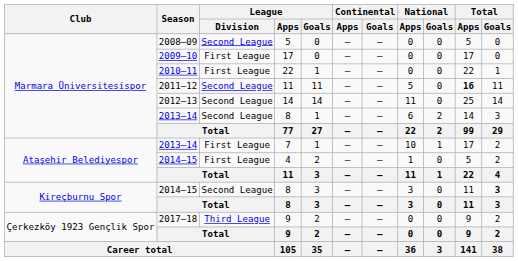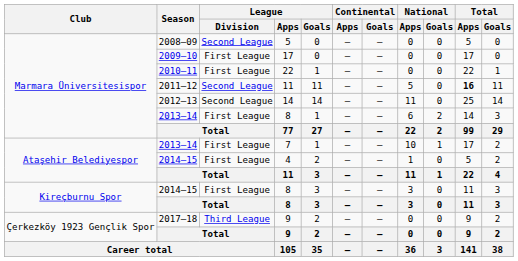 <table class="wikitable" style="text-align: center;">
 <tr>
 <th rowspan=2>Club</th>
 <th rowspan=2>Season</th>
 <th colspan=3>League</th>
 <th colspan=2>Continental</th>
 <th colspan=2>National</th>
 <th colspan=2>Total</th>
 </tr>
 <tr>
 <th>Division</th>
 <th>Apps</th>
 <th>Goals</th>
 <th>Apps</th>
 <th>Goals</th>
 <th>Apps</th>
 <th>Goals</th>
 <th>Apps</th>
 <th>Goals</th>
 </tr>
 <tr>
 <td rowspan=7><a href='#'>Marmara Üniversitesispor</a></td>
 <td>2008–09</td>
 <td><a href='#'>Second League</a></td>
 <td>5</td>
 <td>0</td>
 <td>–</td>
 <td>–</td>
 <td>0</td>
 <td>0</td>
 <td>5</td>
 <td>0</td>
 </tr>
 <tr>
 <td><a href='#'>2009–10</a></td>
 <td>First League</td>
 <td>17</td>
 <td>0</td>
 <td>–</td>
 <td>–</td>
 <td>0</td>
 <td>0</td>
 <td>17</td>
 <td>0</td>
 </tr>
 <tr>
 <td><a href='#'>2010–11</a></td>
 <td>First League</td>
 <td>22</td>
 <td>1</td>
 <td>–</td>
 <td>–</td>
 <td>0</td>
 <td>0</td>
 <td>22</td>
 <td>1</td>
 </tr>
 <tr>
 <td>2011–12</td>
 <td><a href='#'>Second League</a></td>
 <td>11</td>
 <td>11</td>
 <td>–</td>
 <td>–</td>
 <td>5</td>
 <td>0</td>
 <td><strong>16</strong></td>
 <td>11</td>
 </tr>
 <tr>
 <td>2012–13</td>
 <td>Second League</td>
 <td>14</td>
 <td>14</td>
 <td>–</td>
 <td>–</td>
 <td>11</td>
 <td>0</td>
 <td>25</td>
 <td>14</td>
 </tr>
 <tr>
 <td><a href='#'>2013–14</a></td>
-<td>Second League</td>
+<td>First League</td>
 <td>8</td>
 <td>1</td>
 <td>–</td>
 <td>–</td>
 <td>6</td>
 <td>2</td>
 <td>14</td>
 <td>3</td>
 </tr>
 <tr>
 <th colspan=2>Total</th>
 <th>77</th>
 <th>27</th>
 <th>–</th>
 <th>–</th>
 <th>22</th>
 <th>2</th>
 <th>99</th>
 <th>29</th>
 </tr>
 <tr>
 <td rowspan=3><a href='#'>Ataşehir Belediyespor</a></td>
 <td><a href='#'>2013–14</a></td>
 <td>First League</td>
 <td>7</td>
 <td>1</td>
 <td>–</td>
 <td>–</td>
 <td>10</td>
 <td>1</td>
 <td>17</td>
 <td>2</td>
 </tr>
 <tr>
 <td><a href='#'>2014–15</a></td>
 <td>First League</td>
 <td>4</td>
 <td>2</td>
 <td>–</td>
 <td>–</td>
 <td>1</td>
 <td>0</td>
 <td>5</td>
 <td>2</td>
 </tr>
 <tr>
 <th colspan=2>Total</th>
 <th>11</th>
 <th>3</th>
 <th>–</th>
 <th>–</th>
 <th>11</th>
 <th>1</th>
 <th>22</th>
 <th>4</th>
 </tr>
 <tr>
 <td rowspan=2><a href='#'>Kireçburnu Spor</a></td>
 <td>2014–15</td>
-<td>Second League</td>
+<td>First League</td>
 <td>8</td>
 <td>3</td>
 <td>–</td>
 <td>–</td>
 <td>3</td>
 <td>0</td>
 <td>11</td>
-<td><strong>3</strong></td>
+<td>3</td>
 </tr>
 <tr>
 <th colspan=2>Total</th>
 <th>8</th>
 <th>3</th>
 <th>–</th>
 <th>–</th>
 <th>3</th>
 <th>0</th>
 <th>11</th>
 <th>3</th>
 </tr>
 <tr>
 <td rowspan=2>Çerkezköy 1923 Gençlik Spor</td>
 <td>2017–18</td>
 <td><a href='#'>Third League</a></td>
 <td>9</td>
 <td>2</td>
 <td>–</td>
 <td>–</td>
 <td>0</td>
 <td>0</td>
 <td>9</td>
 <td>2</td>
 </tr>
 <tr>
 <th colspan=2>Total</th>
 <th>9</th>
 <th>2</th>
 <th>–</th>
 <th>–</th>
 <th>0</th>
 <th>0</th>
 <th>9</th>
 <th>2</th>
 </tr>
 <tr>
 <th colspan=3>Career total</th>
 <th>105</th>
 <th>35</th>
 <th>–</th>
 <th>–</th>
 <th>36</th>
 <th>3</th>
 <th>141</th>
 <th>38</th>
 </tr>
 </table>
